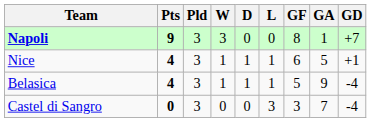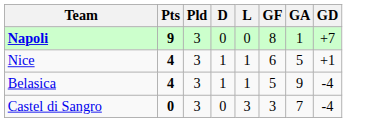 <table class=wikitable style="text-align:center">
 <tr>
 <th width=165>Team</th>
 <th width=20>Pts</th>
 <th width=20>Pld</th>
-<th width=20>W</th>
 <th width=20>D</th>
 <th width=20>L</th>
 <th width=20>GF</th>
 <th width=20>GA</th>
 <th width=20>GD</th>
 </tr>
 <tr style="background:#ccffcc">
 <td style="text-align:left"><strong> <a href='#'>Napoli</a></strong></td>
 <td><strong>9</strong></td>
-<td>3</td>
 <td>3</td>
 <td>0</td>
 <td>0</td>
 <td>8</td>
 <td>1</td>
 <td>+7</td>
 </tr>
 <tr>
 <td style="text-align:left"> <a href='#'>Nice</a></td>
 <td><strong>4</strong></td>
 <td>3</td>
 <td>1</td>
 <td>1</td>
-<td>1</td>
 <td>6</td>
 <td>5</td>
 <td>+1</td>
 </tr>
 <tr>
 <td style="text-align:left"> <a href='#'>Belasica</a></td>
 <td><strong>4</strong></td>
 <td>3</td>
-<td>1</td>
 <td>1</td>
 <td>1</td>
 <td>5</td>
 <td>9</td>
 <td>-4</td>
 </tr>
 <tr>
 <td style="text-align:left"> <a href='#'>Castel di Sangro</a></td>
 <td><strong>0</strong></td>
 <td>3</td>
 <td>0</td>
-<td>0</td>
 <td>3</td>
 <td>3</td>
 <td>7</td>
 <td>-4</td>
 </tr>
 </table>
